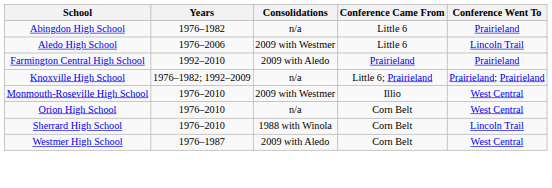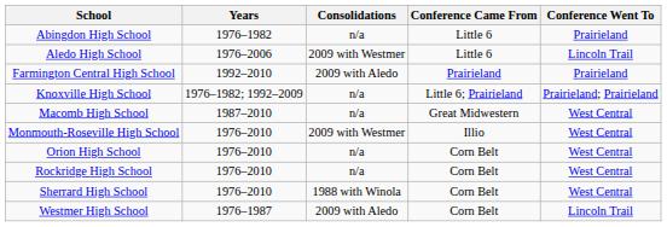 <table class="wikitable" style="text-align:center;">
 <tr>
 <th>School</th>
 <th>Years</th>
 <th>Consolidations</th>
 <th>Conference Came From</th>
 <th>Conference Went To</th>
 </tr>
 <tr>
 <td><a href='#'>Abingdon High School</a></td>
 <td>1976–1982</td>
 <td>n/a</td>
 <td>Little 6</td>
 <td><a href='#'>Prairieland</a></td>
 </tr>
 <tr>
 <td><a href='#'>Aledo High School</a></td>
 <td>1976–2006</td>
 <td>2009 with Westmer</td>
 <td>Little 6</td>
 <td><a href='#'>Lincoln Trail</a></td>
 </tr>
 <tr>
 <td><a href='#'>Farmington Central High School</a></td>
 <td>1992–2010</td>
 <td>2009 with Aledo</td>
 <td><a href='#'>Prairieland</a></td>
 <td><a href='#'>Prairieland</a></td>
 </tr>
 <tr>
 <td><a href='#'>Knoxville High School</a></td>
 <td>1976–1982; 1992–2009</td>
 <td>n/a</td>
 <td>Little 6; <a href='#'>Prairieland</a></td>
 <td><a href='#'>Prairieland</a>; <a href='#'>Prairieland</a></td>
 </tr>
 <tr>
+<td><a href='#'>Macomb High School</a></td>
+<td>1987–2010</td>
+<td>n/a</td>
+<td>Great Midwestern</td>
+<td><a href='#'>West Central</a></td>
+</tr>
+<tr>
 <td><a href='#'>Monmouth-Roseville High School</a></td>
 <td>1976–2010</td>
 <td>2009 with Westmer</td>
 <td>Illio</td>
 <td><a href='#'>West Central</a></td>
 </tr>
 <tr>
 <td><a href='#'>Orion High School</a></td>
 <td>1976–2010</td>
 <td>n/a</td>
 <td>Corn Belt</td>
 <td><a href='#'>West Central</a></td>
 </tr>
 <tr>
+<td><a href='#'>Rockridge High School</a></td>
+<td>1976–2010</td>
+<td>n/a</td>
+<td>Corn Belt</td>
+<td><a href='#'>West Central</a></td>
+</tr>
+<tr>
 <td><a href='#'>Sherrard High School</a></td>
 <td>1976–2010</td>
 <td>1988 with Winola</td>
 <td>Corn Belt</td>
-<td><a href='#'>Lincoln Trail</a></td>
+<td><a href='#'>West Central</a></td>
 </tr>
 <tr>
 <td><a href='#'>Westmer High School</a></td>
 <td>1976–1987</td>
 <td>2009 with Aledo</td>
 <td>Corn Belt</td>
-<td><a href='#'>West Central</a></td>
+<td><a href='#'>Lincoln Trail</a></td>
 </tr>
 </table>
